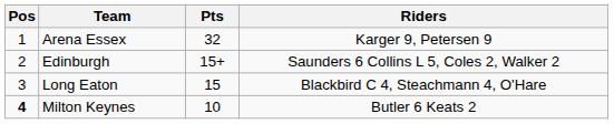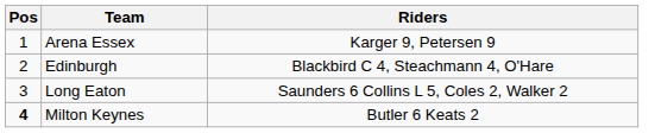 <table class=wikitable style="font-size:93%;">
 <tr>
 <th width=25px>Pos</th>
 <th width=150px>Team</th>
-<th width=50px>Pts</th>
 <th width=400px>Riders</th>
 </tr>
 <tr align=center>
 <td>1</td>
 <td align=left>Arena Essex</td>
-<td>32</td>
 <td>Karger 9, Petersen 9</td>
 </tr>
 <tr align=center>
 <td>2</td>
 <td align=left>Edinburgh</td>
-<td>15+</td>
-<td>Saunders 6 Collins L 5, Coles 2, Walker 2</td>
+<td>Blackbird C 4, Steachmann 4, O'Hare</td>
 </tr>
 <tr align=center>
 <td>3</td>
 <td align=left>Long Eaton</td>
-<td>15</td>
-<td>Blackbird C 4, Steachmann 4, O'Hare</td>
+<td>Saunders 6 Collins L 5, Coles 2, Walker 2</td>
 </tr>
 <tr align=center>
 <td><strong>4</strong></td>
 <td align=left>Milton Keynes</td>
-<td>10</td>
 <td>Butler 6 Keats 2</td>
 </tr>
 </table>
